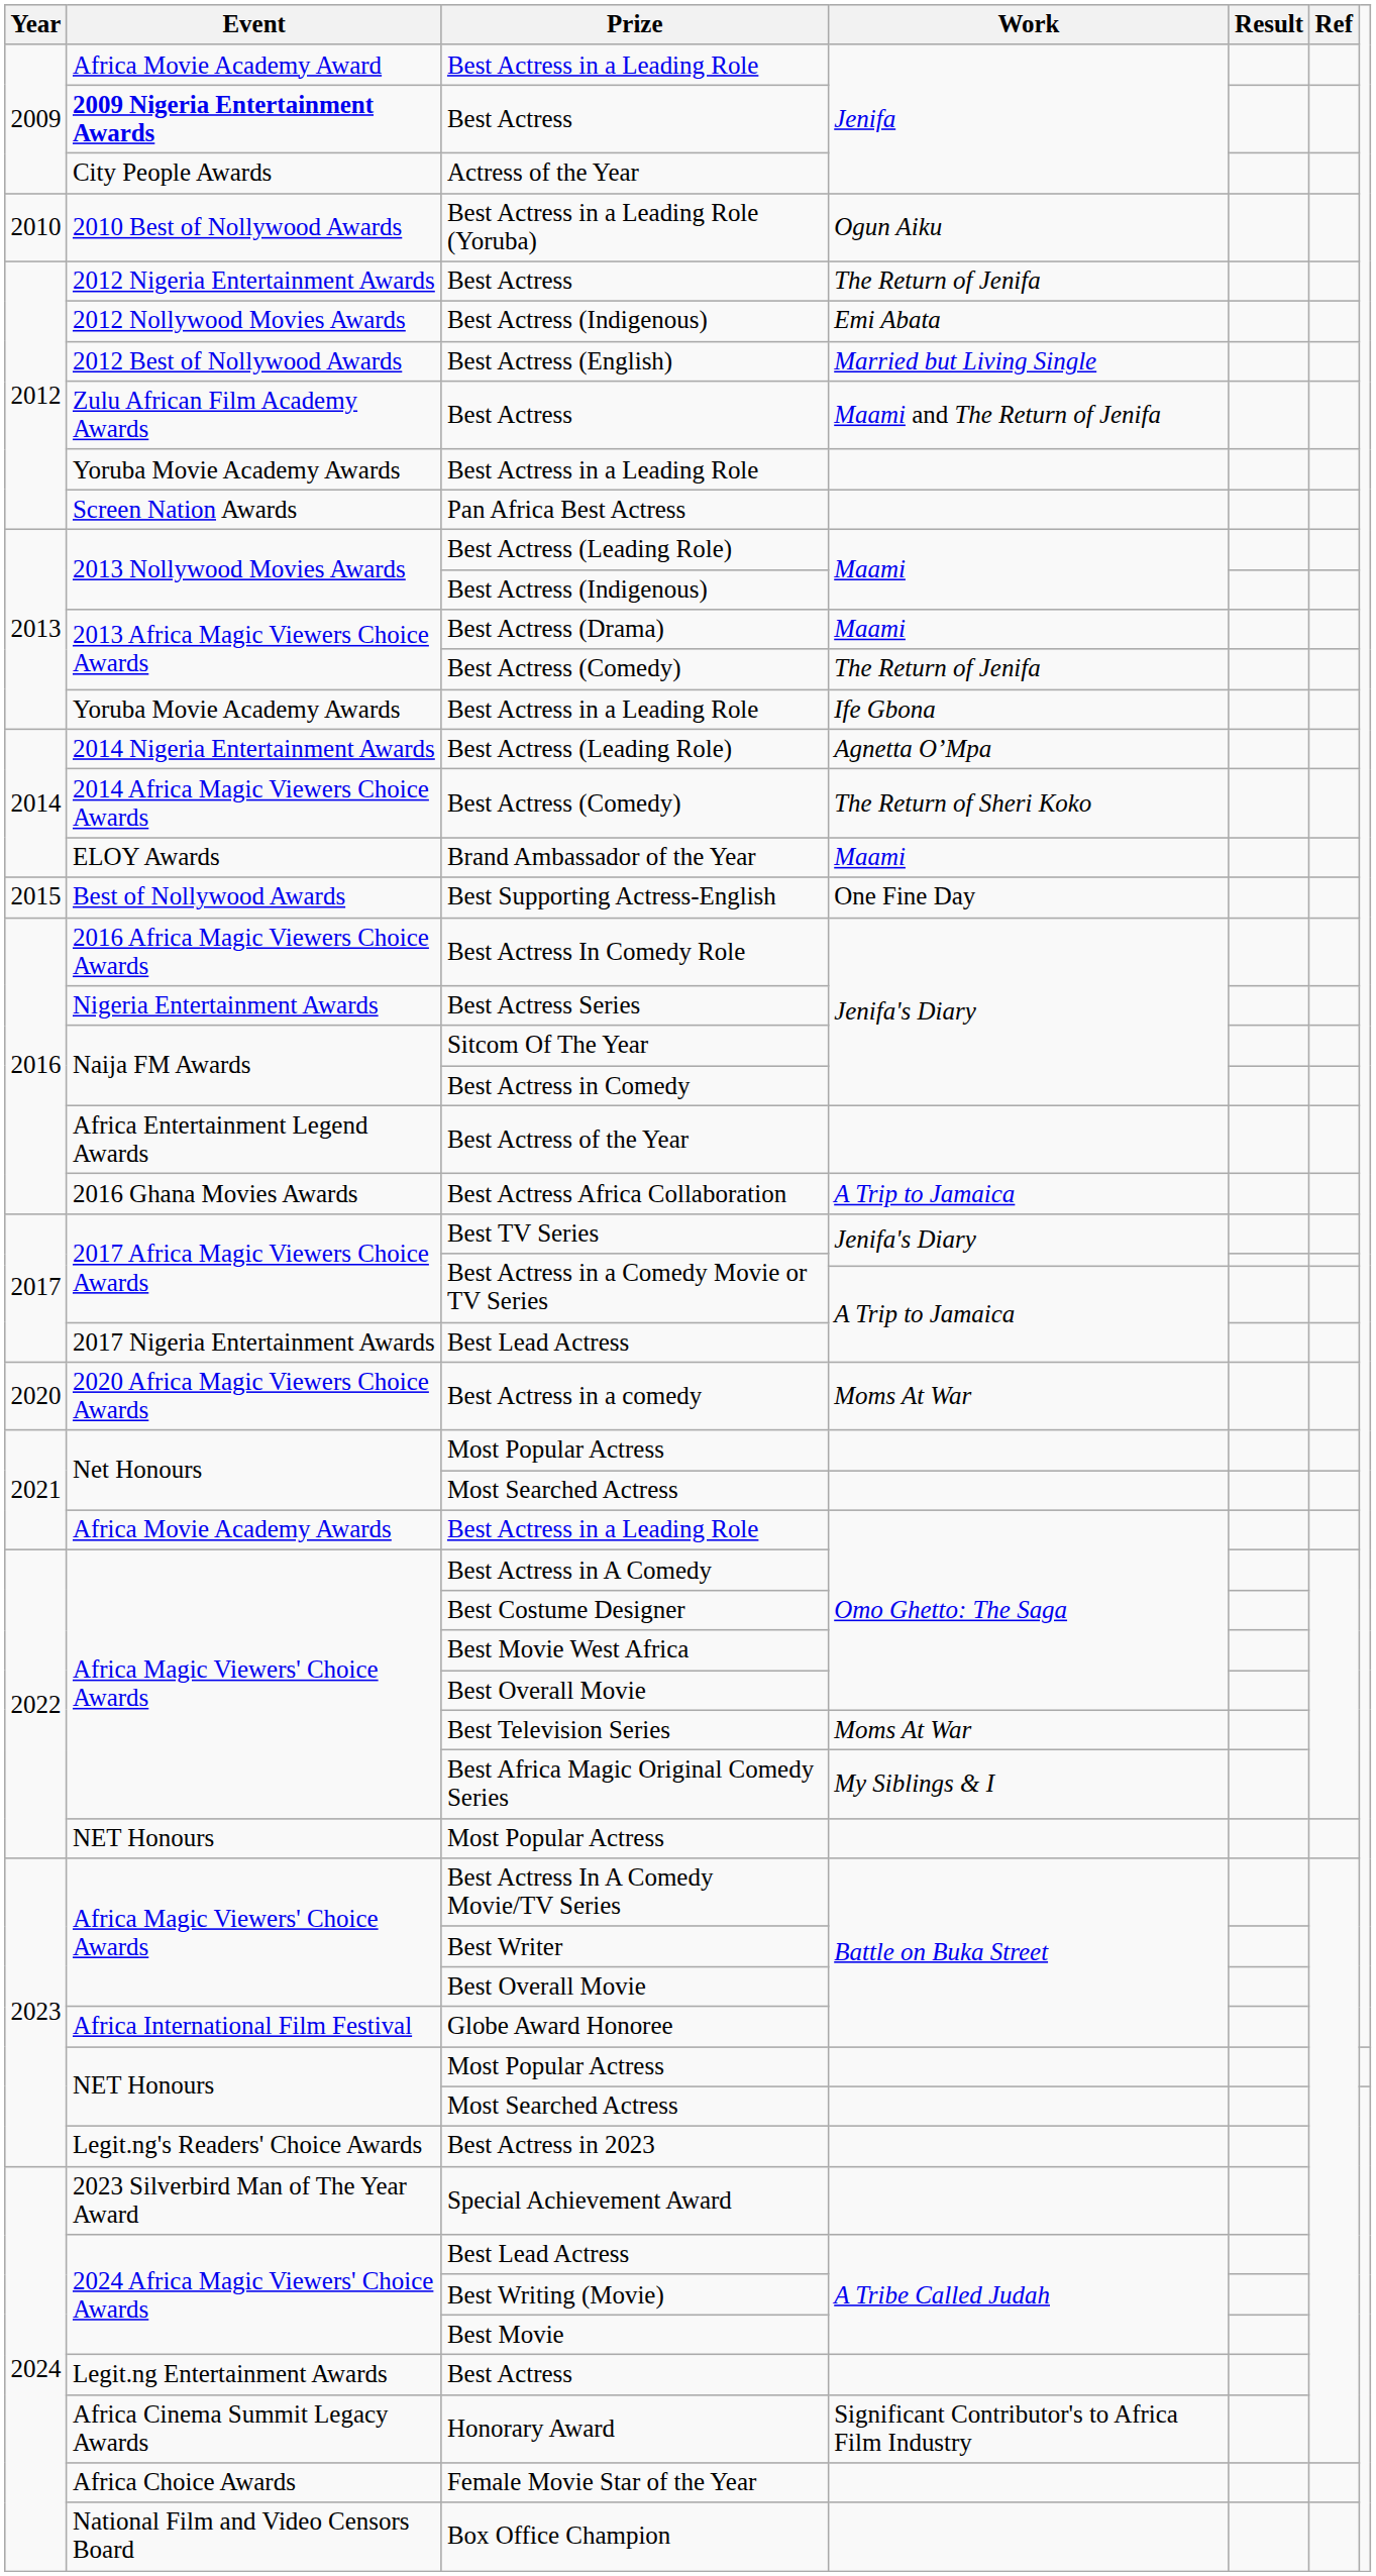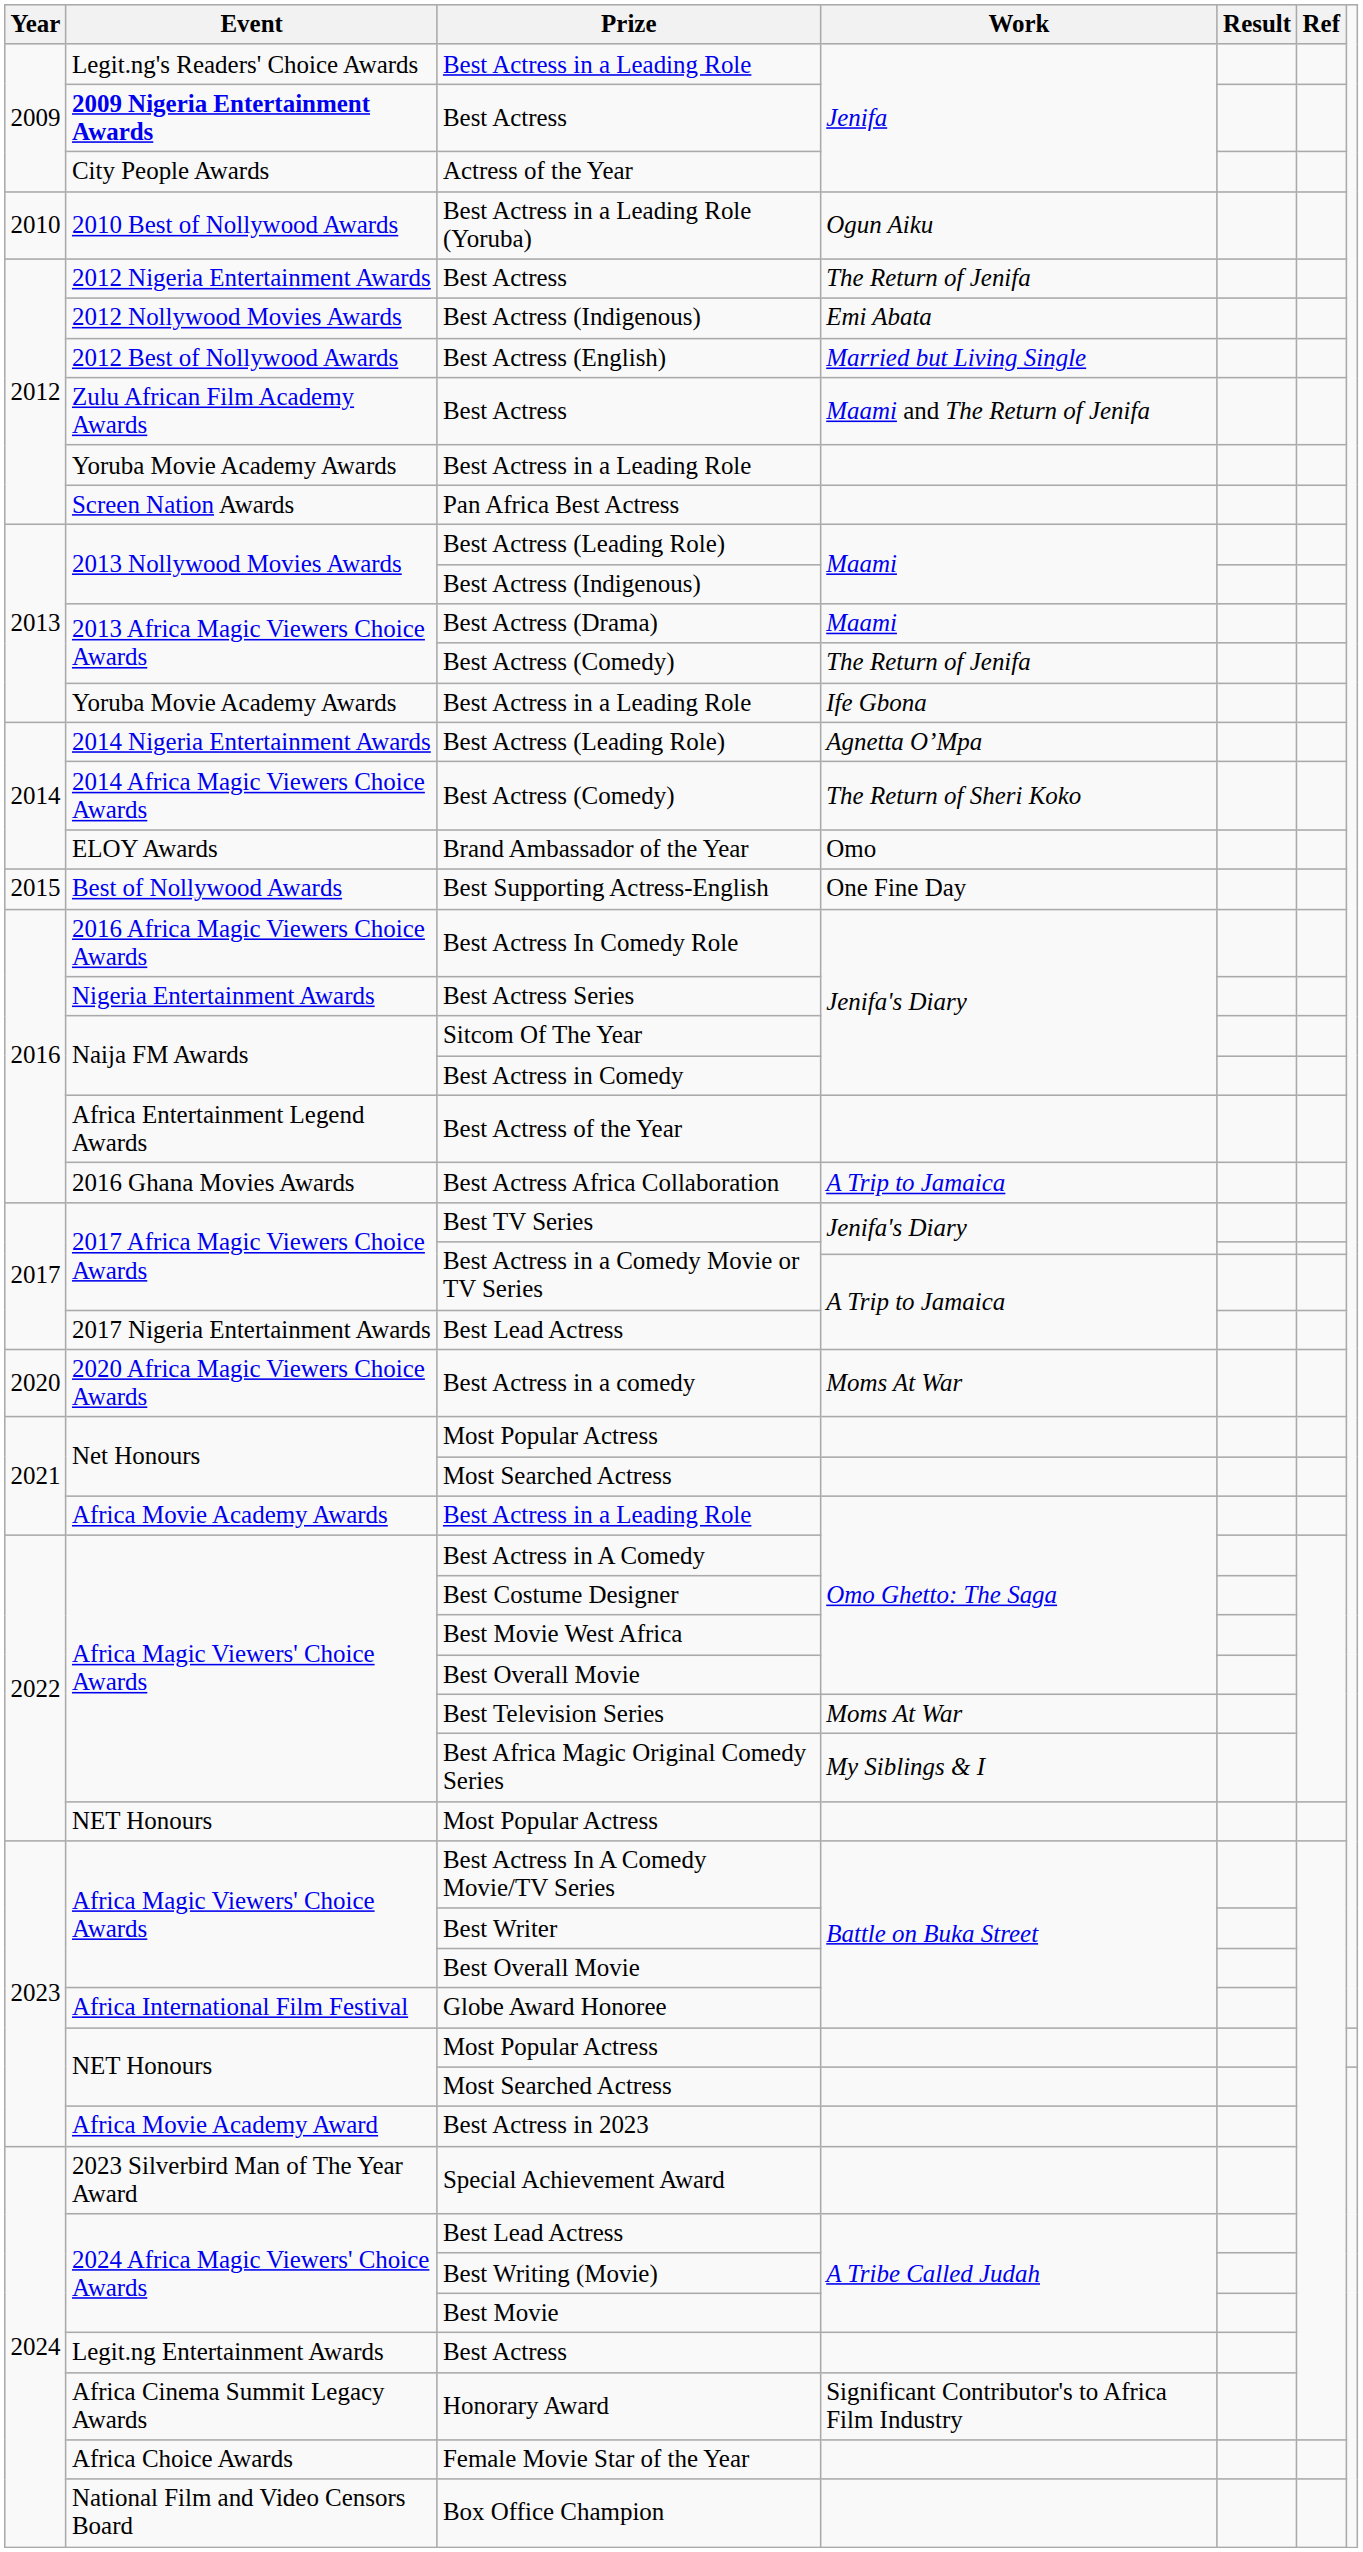 <table class="wikitable">
 <tr>
 <th>Year</th>
 <th>Event</th>
 <th>Prize</th>
 <th>Work</th>
 <th>Result</th>
 <th>Ref</th>
 </tr>
 <tr>
 <td rowspan=3>2009</td>
-<td><a href='#'>Africa Movie Academy Award</a></td>
+<td>Legit.ng's Readers' Choice Awards</td>
 <td><a href='#'>Best Actress in a Leading Role</a></td>
 <td rowspan="3"><em><a href='#'>Jenifa</a></em></td>
 <td></td>
 <td></td>
 </tr>
 <tr>
 <td><strong><a href='#'>2009 Nigeria Entertainment Awards</a></strong></td>
 <td>Best Actress</td>
 <td></td>
 <td></td>
 </tr>
 <tr>
 <td>City People Awards</td>
 <td>Actress of the Year</td>
 <td></td>
 <td></td>
 </tr>
 <tr>
 <td>2010</td>
 <td><a href='#'>2010 Best of Nollywood Awards</a></td>
 <td>Best Actress in a Leading Role (Yoruba)</td>
 <td><em>Ogun Aiku</em></td>
 <td></td>
 <td></td>
 </tr>
 <tr>
 <td rowspan=6>2012</td>
 <td><a href='#'>2012 Nigeria Entertainment Awards</a></td>
 <td>Best Actress</td>
 <td><em>The Return of Jenifa</em></td>
 <td></td>
 <td></td>
 </tr>
 <tr>
 <td><a href='#'>2012 Nollywood Movies Awards</a></td>
 <td>Best Actress (Indigenous)</td>
 <td><em>Emi Abata</em></td>
 <td></td>
 <td></td>
 </tr>
 <tr>
 <td><a href='#'>2012 Best of Nollywood Awards</a></td>
 <td>Best Actress (English)</td>
 <td><em><a href='#'>Married but Living Single</a></em></td>
 <td></td>
 <td></td>
 </tr>
 <tr>
 <td><a href='#'>Zulu African Film Academy Awards</a></td>
 <td>Best Actress</td>
 <td><em><a href='#'>Maami</a></em> and <em>The Return of Jenifa</em></td>
 <td></td>
 <td></td>
 </tr>
 <tr>
 <td>Yoruba Movie Academy Awards</td>
 <td>Best Actress in a Leading Role</td>
 <td></td>
 <td></td>
 <td></td>
 </tr>
 <tr>
 <td><a href='#'>Screen Nation</a> Awards</td>
 <td>Pan Africa Best Actress</td>
 <td></td>
 <td></td>
 <td></td>
 </tr>
 <tr>
 <td rowspan=5>2013</td>
 <td rowspan=2><a href='#'>2013 Nollywood Movies Awards</a></td>
 <td>Best Actress (Leading Role)</td>
 <td rowspan=2><em><a href='#'>Maami</a></em></td>
 <td></td>
 <td></td>
 </tr>
 <tr>
 <td>Best Actress (Indigenous)</td>
 <td></td>
 <td></td>
 </tr>
 <tr>
 <td rowspan=2><a href='#'>2013 Africa Magic Viewers Choice Awards</a></td>
 <td>Best Actress (Drama)</td>
 <td><em><a href='#'>Maami</a></em></td>
 <td></td>
 <td></td>
 </tr>
 <tr>
 <td>Best Actress (Comedy)</td>
 <td><em>The Return of Jenifa</em></td>
 <td></td>
 <td></td>
 </tr>
 <tr>
 <td>Yoruba Movie Academy Awards</td>
 <td>Best Actress in a Leading Role</td>
 <td><em>Ife Gbona</em></td>
 <td></td>
 <td></td>
 </tr>
 <tr>
 <td rowspan=3>2014</td>
 <td><a href='#'>2014 Nigeria Entertainment Awards</a></td>
 <td>Best Actress (Leading Role)</td>
 <td><em>Agnetta O’Mpa</em></td>
 <td></td>
 <td></td>
 </tr>
 <tr>
 <td><a href='#'>2014 Africa Magic Viewers Choice Awards</a></td>
 <td>Best Actress (Comedy)</td>
 <td><em>The Return of Sheri Koko</em></td>
 <td></td>
 <td></td>
 </tr>
 <tr>
 <td>ELOY Awards</td>
 <td>Brand Ambassador of the Year</td>
-<td><em><a href='#'>Maami</a></em></td>
+<td>Omo</td>
 <td></td>
 <td></td>
 </tr>
 <tr>
 <td>2015</td>
 <td><a href='#'>Best of Nollywood Awards</a></td>
 <td>Best Supporting Actress-English</td>
 <td>One Fine Day</td>
 <td></td>
 <td></td>
 </tr>
 <tr>
 <td rowspan=6>2016</td>
 <td><a href='#'>2016 Africa Magic Viewers Choice Awards</a></td>
 <td>Best Actress In Comedy Role</td>
 <td rowspan="4"><em>Jenifa's Diary</em></td>
 <td></td>
 <td></td>
 </tr>
 <tr>
 <td><a href='#'>Nigeria Entertainment Awards</a></td>
 <td>Best Actress Series</td>
 <td></td>
 <td></td>
 </tr>
 <tr>
 <td rowspan=2>Naija FM Awards</td>
 <td>Sitcom Of The Year</td>
 <td></td>
 <td></td>
 </tr>
 <tr>
 <td>Best Actress in Comedy</td>
 <td></td>
 <td></td>
 </tr>
 <tr>
 <td>Africa Entertainment Legend Awards</td>
 <td>Best Actress of the Year</td>
 <td></td>
 <td></td>
 <td></td>
 </tr>
 <tr>
 <td>2016 Ghana Movies Awards</td>
 <td>Best Actress Africa Collaboration</td>
 <td><em><a href='#'>A Trip to Jamaica</a></em></td>
 <td></td>
 <td></td>
 </tr>
 <tr>
 <td rowspan=4>2017</td>
 <td rowspan=3><a href='#'>2017 Africa Magic Viewers Choice Awards</a></td>
 <td>Best TV Series</td>
 <td rowspan="2"><em>Jenifa's Diary</em></td>
 <td></td>
 <td></td>
 </tr>
 <tr>
 <td rowspan=2>Best Actress in a Comedy Movie or TV Series</td>
 <td></td>
 <td></td>
 </tr>
 <tr>
 <td rowspan=2><em>A Trip to Jamaica</em></td>
 <td></td>
 <td></td>
 </tr>
 <tr>
 <td>2017 Nigeria Entertainment Awards</td>
 <td>Best Lead Actress</td>
 <td></td>
 <td></td>
 </tr>
 <tr>
 <td>2020</td>
 <td><a href='#'>2020 Africa Magic Viewers Choice Awards</a></td>
 <td>Best Actress in a comedy</td>
 <td><em>Moms At War</em></td>
 <td></td>
 <td></td>
 </tr>
 <tr>
 <td rowspan="3">2021</td>
 <td rowspan="2">Net Honours</td>
 <td>Most Popular Actress</td>
 <td></td>
 <td></td>
 <td></td>
 </tr>
 <tr>
 <td>Most Searched Actress</td>
 <td></td>
 <td></td>
 <td></td>
 </tr>
 <tr>
 <td><a href='#'>Africa Movie Academy Awards</a></td>
 <td><a href='#'>Best Actress in a Leading Role</a></td>
 <td rowspan="5"><em><a href='#'>Omo Ghetto: The Saga</a></em></td>
 <td></td>
 <td></td>
 </tr>
 <tr>
 <td rowspan="7">2022</td>
 <td rowspan="6"><a href='#'>Africa Magic Viewers' Choice Awards</a></td>
 <td>Best Actress in A Comedy</td>
 <td></td>
 <td rowspan="6"><em></em></td>
 </tr>
 <tr>
 <td>Best Costume Designer</td>
 <td></td>
 </tr>
 <tr>
 <td>Best Movie West Africa</td>
 <td></td>
 </tr>
 <tr>
 <td>Best Overall Movie</td>
 <td></td>
 </tr>
 <tr>
 <td>Best Television Series</td>
 <td><em>Moms At War</em></td>
 <td></td>
 </tr>
 <tr>
 <td>Best Africa Magic Original Comedy Series</td>
 <td><em>My Siblings & I</em></td>
 <td></td>
 </tr>
 <tr>
 <td>NET Honours</td>
 <td>Most Popular Actress</td>
 <td></td>
 <td></td>
 <td></td>
 </tr>
 <tr>
 <td rowspan="7">2023</td>
 <td rowspan="3"><a href='#'>Africa Magic Viewers' Choice Awards</a></td>
 <td>Best Actress In A Comedy Movie/TV Series</td>
 <td rowspan="4"><em><a href='#'>Battle on Buka Street</a></em></td>
 <td></td>
 <td rowspan="13"></td>
 </tr>
 <tr>
 <td>Best Writer</td>
 <td></td>
 </tr>
 <tr>
 <td>Best Overall Movie</td>
 <td></td>
 </tr>
 <tr>
 <td><a href='#'>Africa International Film Festival</a></td>
 <td>Globe Award Honoree</td>
 <td></td>
 </tr>
 <tr>
 <td rowspan="2">NET Honours</td>
 <td>Most Popular Actress</td>
 <td></td>
 <td></td>
 <td></td>
 </tr>
 <tr>
 <td>Most Searched Actress</td>
 <td></td>
 <td></td>
 </tr>
 <tr>
-<td>Legit.ng's Readers' Choice Awards</td>
+<td><a href='#'>Africa Movie Academy Award</a></td>
 <td>Best Actress in 2023</td>
 <td></td>
 <td></td>
 </tr>
 <tr>
 <td rowspan="8">2024</td>
 <td>2023 Silverbird Man of The Year Award</td>
 <td>Special Achievement Award</td>
 <td></td>
 <td></td>
 </tr>
 <tr>
 <td rowspan="3"><a href='#'>2024 Africa Magic Viewers' Choice Awards</a></td>
 <td>Best Lead Actress</td>
 <td rowspan="3"><em><a href='#'>A Tribe Called Judah</a></em></td>
 <td></td>
 </tr>
 <tr>
 <td>Best Writing (Movie)</td>
 <td></td>
 </tr>
 <tr>
 <td>Best Movie</td>
 <td></td>
 </tr>
 <tr>
 <td>Legit.ng Entertainment Awards</td>
 <td>Best Actress</td>
 <td></td>
 <td></td>
 </tr>
 <tr>
 <td>Africa Cinema Summit Legacy Awards</td>
 <td>Honorary Award</td>
 <td>Significant Contributor's to Africa Film Industry</td>
 <td></td>
 </tr>
 <tr>
 <td>Africa Choice Awards</td>
 <td>Female Movie Star of the Year</td>
 <td></td>
 <td></td>
 <td></td>
 </tr>
 <tr>
 <td>National Film and Video Censors Board</td>
 <td>Box Office Champion</td>
 <td></td>
 <td></td>
 <td></td>
 </tr>
 <tr>
 </tr>
 </table>
